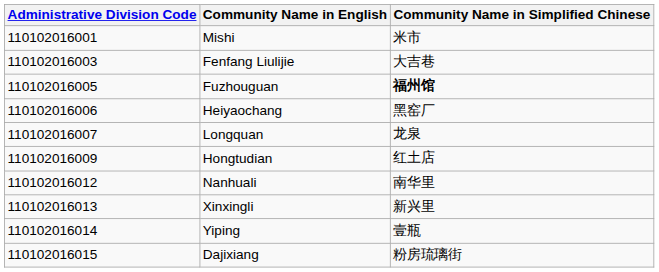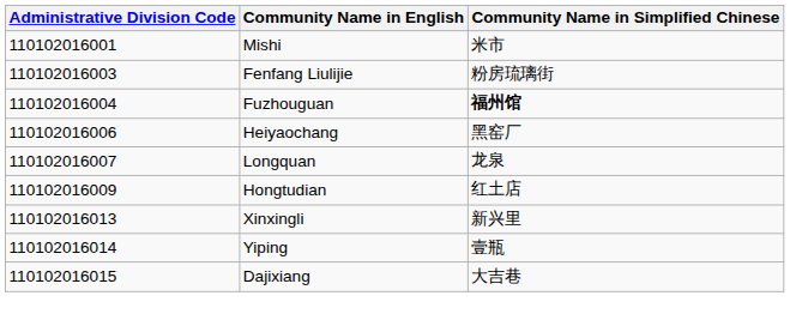 <table class="wikitable sortable">
 <tr>
 <th><a href='#'>Administrative Division Code</a></th>
 <th>Community Name in English</th>
 <th>Community Name in Simplified Chinese</th>
 </tr>
 <tr>
 <td>110102016001</td>
 <td>Mishi</td>
 <td>米市</td>
 </tr>
 <tr>
 <td>110102016003</td>
 <td>Fenfang Liulijie</td>
-<td>大吉巷</td>
+<td>粉房琉璃街</td>
 </tr>
 <tr>
-<td>110102016005</td>
+<td>110102016004</td>
 <td>Fuzhouguan</td>
 <td><strong>福州馆</strong></td>
 </tr>
 <tr>
 <td>110102016006</td>
 <td>Heiyaochang</td>
 <td>黑窑厂</td>
 </tr>
 <tr>
 <td>110102016007</td>
 <td>Longquan</td>
 <td>龙泉</td>
 </tr>
 <tr>
 <td>110102016009</td>
 <td>Hongtudian</td>
 <td>红土店</td>
 </tr>
 <tr>
-<td>110102016012</td>
-<td>Nanhuali</td>
-<td>南华里</td>
-</tr>
-<tr>
 <td>110102016013</td>
 <td>Xinxingli</td>
 <td>新兴里</td>
 </tr>
 <tr>
 <td>110102016014</td>
 <td>Yiping</td>
 <td>壹瓶</td>
 </tr>
 <tr>
 <td>110102016015</td>
 <td>Dajixiang</td>
-<td>粉房琉璃街</td>
+<td>大吉巷</td>
 </tr>
 </table>
